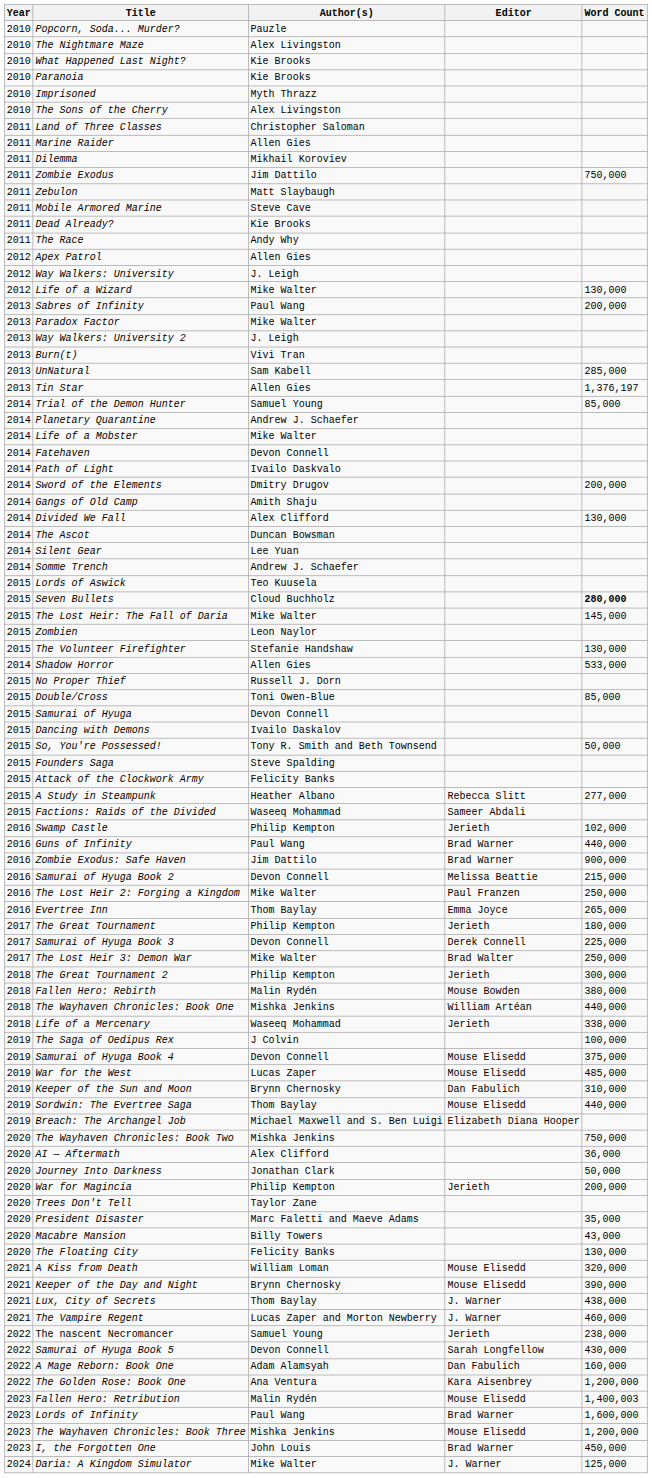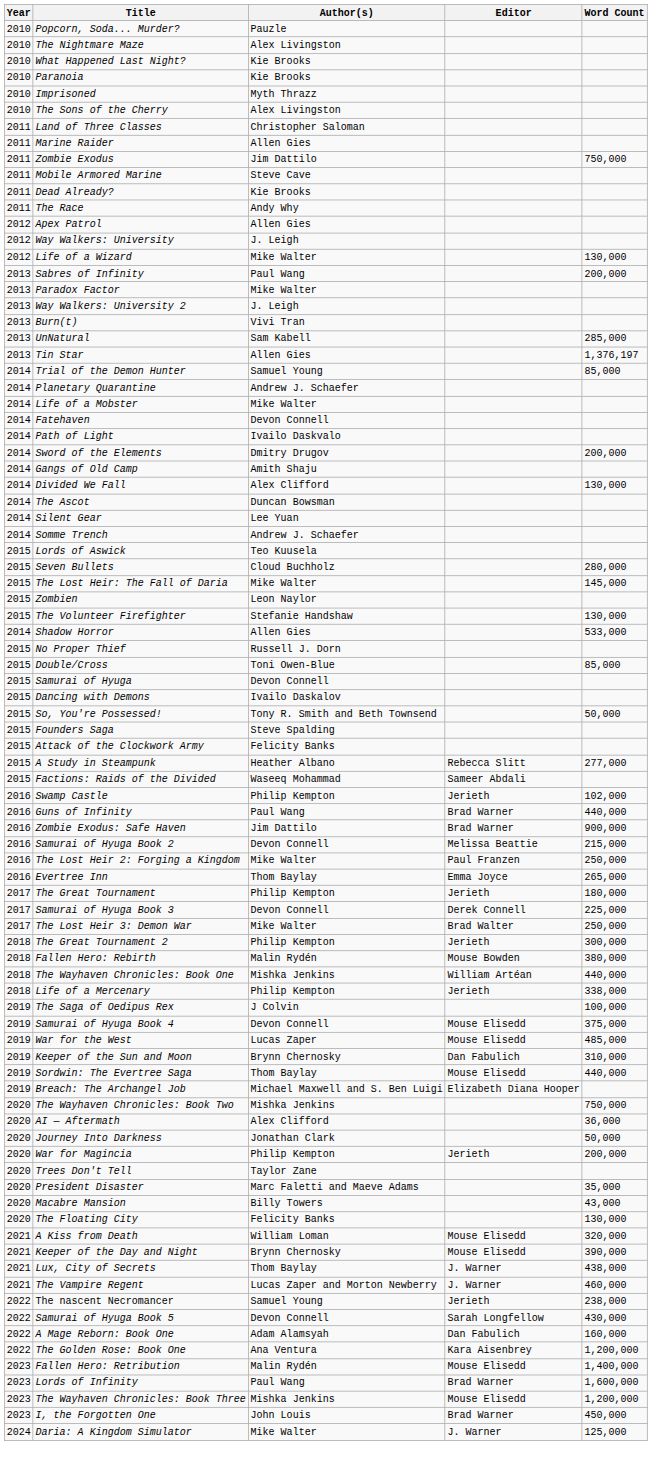 <table class="wikitable sortable">
 <tr>
 <th>Year</th>
 <th>Title</th>
 <th>Author(s)</th>
 <th>Editor</th>
 <th>Word Count</th>
 </tr>
 <tr>
 <td>2010</td>
 <td><em>Popcorn, Soda... Murder?</em></td>
 <td>Pauzle</td>
 <td></td>
 <td></td>
 </tr>
 <tr>
 <td>2010</td>
 <td><em>The Nightmare Maze</em></td>
 <td>Alex Livingston</td>
 <td></td>
 <td></td>
 </tr>
 <tr>
 <td>2010</td>
 <td><em>What Happened Last Night?</em></td>
 <td>Kie Brooks</td>
 <td></td>
 <td></td>
 </tr>
 <tr>
 <td>2010</td>
 <td><em>Paranoia</em></td>
 <td>Kie Brooks</td>
 <td></td>
 <td></td>
 </tr>
 <tr>
 <td>2010</td>
 <td><em>Imprisoned</em></td>
 <td>Myth Thrazz</td>
 <td></td>
 <td></td>
 </tr>
 <tr>
 <td>2010</td>
 <td><em>The Sons of the Cherry</em></td>
 <td>Alex Livingston</td>
 <td></td>
 <td></td>
 </tr>
 <tr>
 <td>2011</td>
 <td><em>Land of Three Classes</em></td>
 <td>Christopher Saloman</td>
 <td></td>
 <td></td>
 </tr>
 <tr>
 <td>2011</td>
 <td><em>Marine Raider</em></td>
 <td>Allen Gies</td>
 <td></td>
 <td></td>
 </tr>
 <tr>
 <td>2011</td>
-<td><em>Dilemma</em></td>
-<td>Mikhail Koroviev</td>
-<td></td>
-<td></td>
-</tr>
-<tr>
-<td>2011</td>
 <td><em>Zombie Exodus</em></td>
 <td>Jim Dattilo</td>
 <td></td>
 <td>750,000</td>
-</tr>
-<tr>
-<td>2011</td>
-<td><em>Zebulon</em></td>
-<td>Matt Slaybaugh</td>
-<td></td>
-<td></td>
 </tr>
 <tr>
 <td>2011</td>
 <td><em>Mobile Armored Marine</em></td>
 <td>Steve Cave</td>
 <td></td>
 <td></td>
 </tr>
 <tr>
 <td>2011</td>
 <td><em>Dead Already?</em></td>
 <td>Kie Brooks</td>
 <td></td>
 <td></td>
 </tr>
 <tr>
 <td>2011</td>
 <td><em>The Race</em></td>
 <td>Andy Why</td>
 <td></td>
 <td></td>
 </tr>
 <tr>
 <td>2012</td>
 <td><em>Apex Patrol</em></td>
 <td>Allen Gies</td>
 <td></td>
 <td></td>
 </tr>
 <tr>
 <td>2012</td>
 <td><em>Way Walkers: University</em></td>
 <td>J. Leigh</td>
 <td></td>
 <td></td>
 </tr>
 <tr>
 <td>2012</td>
 <td><em>Life of a Wizard</em></td>
 <td>Mike Walter</td>
 <td></td>
 <td>130,000</td>
 </tr>
 <tr>
 <td>2013</td>
 <td><em>Sabres of Infinity</em></td>
 <td>Paul Wang</td>
 <td></td>
 <td>200,000</td>
 </tr>
 <tr>
 <td>2013</td>
 <td><em>Paradox Factor</em></td>
 <td>Mike Walter</td>
 <td></td>
 <td></td>
 </tr>
 <tr>
 <td>2013</td>
 <td><em>Way Walkers: University 2</em></td>
 <td>J. Leigh</td>
 <td></td>
 <td></td>
 </tr>
 <tr>
 <td>2013</td>
 <td><em>Burn(t)</em></td>
 <td>Vivi Tran</td>
 <td></td>
 <td></td>
 </tr>
 <tr>
 <td>2013</td>
 <td><em>UnNatural</em></td>
 <td>Sam Kabell</td>
 <td></td>
 <td>285,000</td>
 </tr>
 <tr>
 <td>2013</td>
 <td><em>Tin Star</em></td>
 <td>Allen Gies</td>
 <td></td>
 <td>1,376,197</td>
 </tr>
 <tr>
 <td>2014</td>
 <td><em>Trial of the Demon Hunter</em></td>
 <td>Samuel Young</td>
 <td></td>
 <td>85,000</td>
 </tr>
 <tr>
 <td>2014</td>
 <td><em>Planetary Quarantine</em></td>
 <td>Andrew J. Schaefer</td>
 <td></td>
 <td></td>
 </tr>
 <tr>
 <td>2014</td>
 <td><em>Life of a Mobster</em></td>
 <td>Mike Walter</td>
 <td></td>
 <td></td>
 </tr>
 <tr>
 <td>2014</td>
 <td><em>Fatehaven</em></td>
 <td>Devon Connell</td>
 <td></td>
 <td></td>
 </tr>
 <tr>
 <td>2014</td>
 <td><em>Path of Light</em></td>
 <td>Ivailo Daskvalo</td>
 <td></td>
 <td></td>
 </tr>
 <tr>
 <td>2014</td>
 <td><em>Sword of the Elements</em></td>
 <td>Dmitry Drugov</td>
 <td></td>
 <td>200,000</td>
 </tr>
 <tr>
 <td>2014</td>
 <td><em>Gangs of Old Camp</em></td>
 <td>Amith Shaju</td>
 <td></td>
 <td></td>
 </tr>
 <tr>
 <td>2014</td>
 <td><em>Divided We Fall</em></td>
 <td>Alex Clifford</td>
 <td></td>
 <td>130,000</td>
 </tr>
 <tr>
 <td>2014</td>
 <td><em>The Ascot</em></td>
 <td>Duncan Bowsman</td>
 <td></td>
 <td></td>
 </tr>
 <tr>
 <td>2014</td>
 <td><em>Silent Gear</em></td>
 <td>Lee Yuan</td>
 <td></td>
 <td></td>
 </tr>
 <tr>
 <td>2014</td>
 <td><em>Somme Trench</em></td>
 <td>Andrew J. Schaefer</td>
 <td></td>
 <td></td>
 </tr>
 <tr>
 <td>2015</td>
 <td><em>Lords of Aswick</em></td>
 <td>Teo Kuusela</td>
 <td></td>
 <td></td>
 </tr>
 <tr>
 <td>2015</td>
 <td><em>Seven Bullets</em></td>
 <td>Cloud Buchholz</td>
 <td></td>
-<td><strong>280,000</strong></td>
+<td>280,000</td>
 </tr>
 <tr>
 <td>2015</td>
 <td><em>The Lost Heir: The Fall of Daria</em></td>
 <td>Mike Walter</td>
 <td></td>
 <td>145,000</td>
 </tr>
 <tr>
 <td>2015</td>
 <td><em>Zombien</em></td>
 <td>Leon Naylor</td>
 <td></td>
 <td></td>
 </tr>
 <tr>
 <td>2015</td>
 <td><em>The Volunteer Firefighter</em></td>
 <td>Stefanie Handshaw</td>
 <td></td>
 <td>130,000</td>
 </tr>
 <tr>
 <td>2014</td>
 <td><em>Shadow Horror</em></td>
 <td>Allen Gies</td>
 <td></td>
 <td>533,000</td>
 </tr>
 <tr>
 <td>2015</td>
 <td><em>No Proper Thief</em></td>
 <td>Russell J. Dorn</td>
 <td></td>
 <td></td>
 </tr>
 <tr>
 <td>2015</td>
 <td><em>Double/Cross</em></td>
 <td>Toni Owen-Blue</td>
 <td></td>
 <td>85,000</td>
 </tr>
 <tr>
 <td>2015</td>
 <td><em>Samurai of Hyuga</em></td>
 <td>Devon Connell</td>
 <td></td>
 <td></td>
 </tr>
 <tr>
 <td>2015</td>
 <td><em>Dancing with Demons</em></td>
 <td>Ivailo Daskalov</td>
 <td></td>
 <td></td>
 </tr>
 <tr>
 <td>2015</td>
 <td><em>So, You're Possessed!</em></td>
 <td>Tony R. Smith and Beth Townsend</td>
 <td></td>
 <td>50,000</td>
 </tr>
 <tr>
 <td>2015</td>
 <td><em>Founders Saga</em></td>
 <td>Steve Spalding</td>
 <td></td>
 <td></td>
 </tr>
 <tr>
 <td>2015</td>
 <td><em>Attack of the Clockwork Army</em></td>
 <td>Felicity Banks</td>
 <td></td>
 <td></td>
 </tr>
 <tr>
 <td>2015</td>
 <td><em>A Study in Steampunk</em></td>
 <td>Heather Albano</td>
 <td>Rebecca Slitt</td>
 <td>277,000</td>
 </tr>
 <tr>
 <td>2015</td>
 <td><em>Factions: Raids of the Divided</em></td>
 <td>Waseeq Mohammad</td>
 <td>Sameer Abdali</td>
 <td></td>
 </tr>
 <tr>
 <td>2016</td>
 <td><em>Swamp Castle</em></td>
 <td>Philip Kempton</td>
 <td>Jerieth</td>
 <td>102,000</td>
 </tr>
 <tr>
 <td>2016</td>
 <td><em>Guns of Infinity</em></td>
 <td>Paul Wang</td>
 <td>Brad Warner</td>
 <td>440,000</td>
 </tr>
 <tr>
 <td>2016</td>
 <td><em>Zombie Exodus: Safe Haven</em></td>
 <td>Jim Dattilo</td>
 <td>Brad Warner</td>
 <td>900,000</td>
 </tr>
 <tr>
 <td>2016</td>
 <td><em>Samurai of Hyuga Book 2</em></td>
 <td>Devon Connell</td>
 <td>Melissa Beattie</td>
 <td>215,000</td>
 </tr>
 <tr>
 <td>2016</td>
 <td><em>The Lost Heir 2: Forging a Kingdom</em></td>
 <td>Mike Walter</td>
 <td>Paul Franzen</td>
 <td>250,000</td>
 </tr>
 <tr>
 <td>2016</td>
 <td><em>Evertree Inn</em></td>
 <td>Thom Baylay</td>
 <td>Emma Joyce</td>
 <td>265,000</td>
 </tr>
 <tr>
 <td>2017</td>
 <td><em>The Great Tournament</em></td>
 <td>Philip Kempton</td>
 <td>Jerieth</td>
 <td>180,000</td>
 </tr>
 <tr>
 <td>2017</td>
 <td><em>Samurai of Hyuga Book 3</em></td>
 <td>Devon Connell</td>
 <td>Derek Connell</td>
 <td>225,000</td>
 </tr>
 <tr>
 <td>2017</td>
 <td><em>The Lost Heir 3: Demon War</em></td>
 <td>Mike Walter</td>
 <td>Brad Walter</td>
 <td>250,000</td>
 </tr>
 <tr>
 <td>2018</td>
 <td><em>The Great Tournament 2</em></td>
 <td>Philip Kempton</td>
 <td>Jerieth</td>
 <td>300,000</td>
 </tr>
 <tr>
 <td>2018</td>
 <td><em>Fallen Hero: Rebirth</em></td>
 <td>Malin Rydén</td>
 <td>Mouse Bowden</td>
 <td>380,000</td>
 </tr>
 <tr>
 <td>2018</td>
 <td><em>The Wayhaven Chronicles: Book One</em></td>
 <td>Mishka Jenkins</td>
 <td>William Artéan</td>
 <td>440,000</td>
 </tr>
 <tr>
 <td>2018</td>
 <td><em>Life of a Mercenary</em></td>
-<td>Waseeq Mohammad</td>
+<td>Philip Kempton</td>
 <td>Jerieth</td>
 <td>338,000</td>
 </tr>
 <tr>
 <td>2019</td>
 <td><em>The Saga of Oedipus Rex</em></td>
 <td>J Colvin</td>
 <td></td>
 <td>100,000</td>
 </tr>
 <tr>
 <td>2019</td>
 <td><em>Samurai of Hyuga Book 4</em></td>
 <td>Devon Connell</td>
 <td>Mouse Elisedd</td>
 <td>375,000</td>
 </tr>
 <tr>
 <td>2019</td>
 <td><em>War for the West</em></td>
 <td>Lucas Zaper</td>
 <td>Mouse Elisedd</td>
 <td>485,000</td>
 </tr>
 <tr>
 <td>2019</td>
 <td><em>Keeper of the Sun and Moon</em></td>
 <td>Brynn Chernosky</td>
 <td>Dan Fabulich</td>
 <td>310,000</td>
 </tr>
 <tr>
 <td>2019</td>
 <td><em>Sordwin: The Evertree Saga</em></td>
 <td>Thom Baylay</td>
 <td>Mouse Elisedd</td>
 <td>440,000</td>
 </tr>
 <tr>
 <td>2019</td>
 <td><em>Breach: The Archangel Job</em></td>
 <td>Michael Maxwell and S. Ben Luigi</td>
 <td>Elizabeth Diana Hooper</td>
 <td></td>
 </tr>
 <tr>
 <td>2020</td>
 <td><em>The Wayhaven Chronicles: Book Two</em></td>
 <td>Mishka Jenkins</td>
 <td></td>
 <td>750,000</td>
 </tr>
 <tr>
 <td>2020</td>
 <td><em>AI — Aftermath</em></td>
 <td>Alex Clifford</td>
 <td></td>
 <td>36,000</td>
 </tr>
 <tr>
 <td>2020</td>
 <td><em>Journey Into Darkness</em></td>
 <td>Jonathan Clark</td>
 <td></td>
 <td>50,000</td>
 </tr>
 <tr>
 <td>2020</td>
 <td><em>War for Magincia</em></td>
 <td>Philip Kempton</td>
 <td>Jerieth</td>
 <td>200,000</td>
 </tr>
 <tr>
 <td>2020</td>
 <td><em>Trees Don't Tell</em></td>
 <td>Taylor Zane</td>
 <td></td>
 <td></td>
 </tr>
 <tr>
 <td>2020</td>
 <td><em>President Disaster</em></td>
 <td>Marc Faletti and Maeve Adams</td>
 <td></td>
 <td>35,000</td>
 </tr>
 <tr>
 <td>2020</td>
 <td><em>Macabre Mansion</em></td>
 <td>Billy Towers</td>
 <td></td>
 <td>43,000</td>
 </tr>
 <tr>
 <td>2020</td>
 <td><em>The Floating City</em></td>
 <td>Felicity Banks</td>
 <td></td>
 <td>130,000</td>
 </tr>
 <tr>
 <td>2021</td>
 <td><em>A Kiss from Death</em></td>
 <td>William Loman</td>
 <td>Mouse Elisedd</td>
 <td>320,000</td>
 </tr>
 <tr>
 <td>2021</td>
 <td><em>Keeper of the Day and Night</em></td>
 <td>Brynn Chernosky</td>
 <td>Mouse Elisedd</td>
 <td>390,000</td>
 </tr>
 <tr>
 <td>2021</td>
 <td><em>Lux, City of Secrets</em></td>
 <td>Thom Baylay</td>
 <td>J. Warner</td>
 <td>438,000</td>
 </tr>
 <tr>
 <td>2021</td>
 <td><em>The Vampire Regent</em></td>
 <td>Lucas Zaper and Morton Newberry</td>
 <td>J. Warner</td>
 <td>460,000</td>
 </tr>
 <tr>
 <td>2022</td>
 <td>The nascent Necromancer</td>
 <td>Samuel Young</td>
 <td>Jerieth</td>
 <td>238,000</td>
 </tr>
 <tr>
 <td>2022</td>
 <td><em>Samurai of Hyuga Book 5</em></td>
 <td>Devon Connell</td>
 <td>Sarah Longfellow</td>
 <td>430,000</td>
 </tr>
 <tr>
 <td>2022</td>
 <td><em>A Mage Reborn: Book One</em></td>
 <td>Adam Alamsyah</td>
 <td>Dan Fabulich</td>
 <td>160,000</td>
 </tr>
 <tr>
 <td>2022</td>
 <td><em>The Golden Rose: Book One</em></td>
 <td>Ana Ventura</td>
 <td>Kara Aisenbrey</td>
 <td>1,200,000</td>
 </tr>
 <tr>
 <td>2023</td>
 <td><em>Fallen Hero: Retribution</em></td>
 <td>Malin Rydén</td>
 <td>Mouse Elisedd</td>
-<td>1,400,003</td>
+<td>1,400,000</td>
 </tr>
 <tr>
 <td>2023</td>
 <td><em>Lords of Infinity</em></td>
 <td>Paul Wang</td>
 <td>Brad Warner</td>
 <td>1,600,000</td>
 </tr>
 <tr>
 <td>2023</td>
 <td><em>The Wayhaven Chronicles: Book Three</em></td>
 <td>Mishka Jenkins</td>
 <td>Mouse Elisedd</td>
 <td>1,200,000</td>
 </tr>
 <tr>
 <td>2023</td>
 <td><em>I, the Forgotten One</em></td>
 <td>John Louis</td>
 <td>Brad Warner</td>
 <td>450,000</td>
 </tr>
 <tr>
 <td>2024</td>
 <td><em>Daria: A Kingdom Simulator</em></td>
 <td>Mike Walter</td>
 <td>J. Warner</td>
 <td>125,000</td>
 </tr>
 </table>
